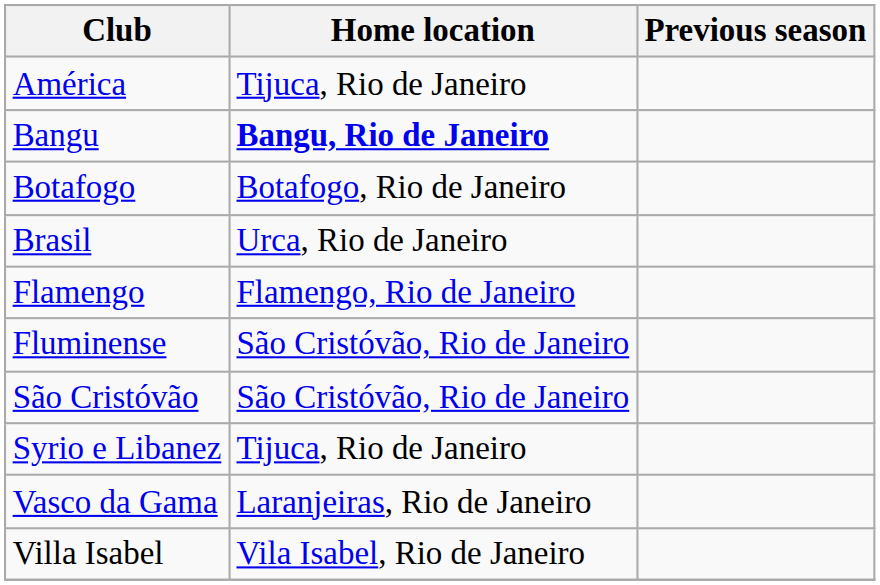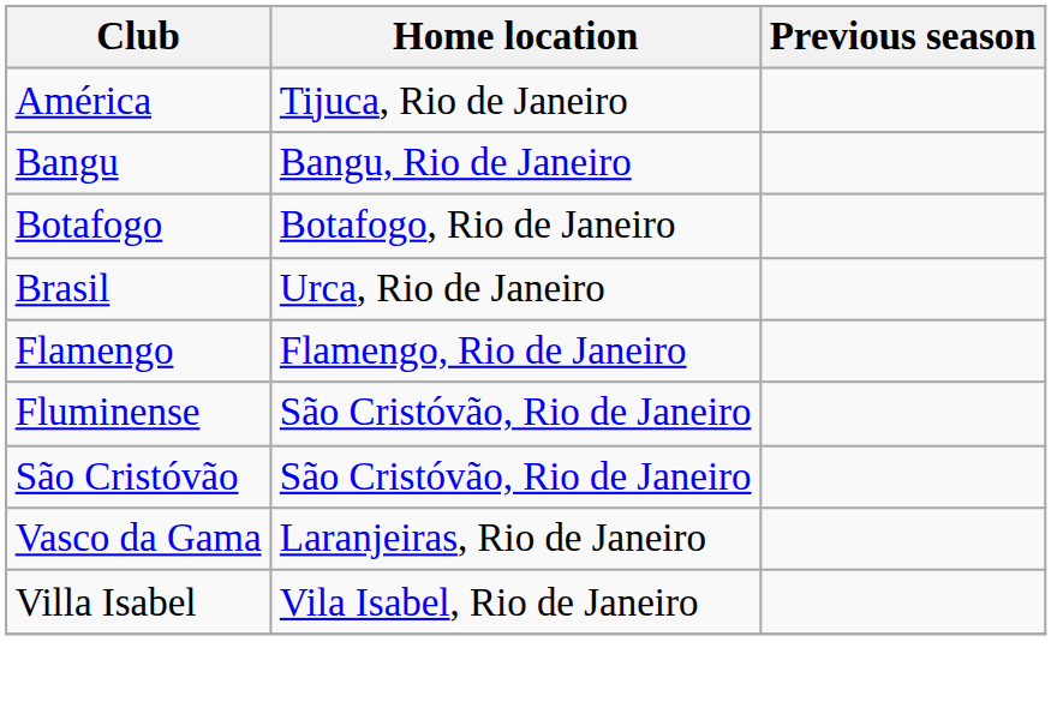 <table class="wikitable sortable">
 <tr>
 <th>Club</th>
 <th>Home location</th>
 <th>Previous season</th>
 </tr>
 <tr>
 <td><a href='#'>América</a></td>
 <td><a href='#'>Tijuca</a>, Rio de Janeiro</td>
 <td></td>
 </tr>
 <tr>
 <td><a href='#'>Bangu</a></td>
-<td><strong><a href='#'>Bangu, Rio de Janeiro</a></strong></td>
+<td><a href='#'>Bangu, Rio de Janeiro</a></td>
 <td></td>
 </tr>
 <tr>
 <td><a href='#'>Botafogo</a></td>
 <td><a href='#'>Botafogo</a>, Rio de Janeiro</td>
 <td></td>
 </tr>
 <tr>
 <td><a href='#'>Brasil</a></td>
 <td><a href='#'>Urca</a>, Rio de Janeiro</td>
 <td></td>
 </tr>
 <tr>
 <td><a href='#'>Flamengo</a></td>
 <td><a href='#'>Flamengo, Rio de Janeiro</a></td>
 <td></td>
 </tr>
 <tr>
 <td><a href='#'>Fluminense</a></td>
 <td><a href='#'>São Cristóvão, Rio de Janeiro</a></td>
 <td></td>
 </tr>
 <tr>
 <td><a href='#'>São Cristóvão</a></td>
 <td><a href='#'>São Cristóvão, Rio de Janeiro</a></td>
 <td></td>
 </tr>
 <tr>
-<td><a href='#'>Syrio e Libanez</a></td>
-<td><a href='#'>Tijuca</a>, Rio de Janeiro</td>
-<td></td>
-</tr>
-<tr>
 <td><a href='#'>Vasco da Gama</a></td>
 <td><a href='#'>Laranjeiras</a>, Rio de Janeiro</td>
 <td></td>
 </tr>
 <tr>
 <td>Villa Isabel</td>
 <td><a href='#'>Vila Isabel</a>, Rio de Janeiro</td>
 <td></td>
 </tr>
 <tr>
 </tr>
 </table>
